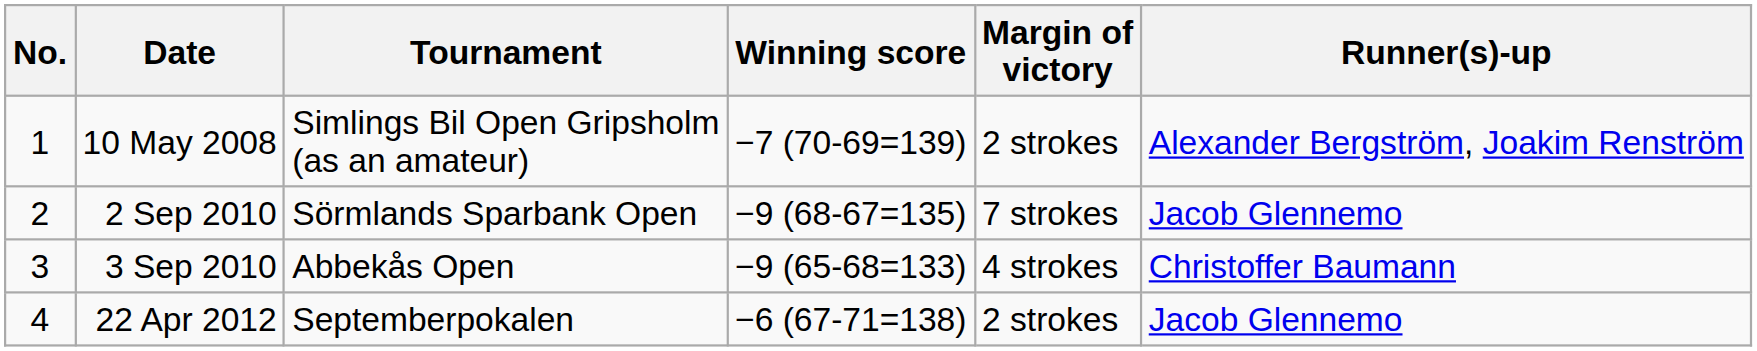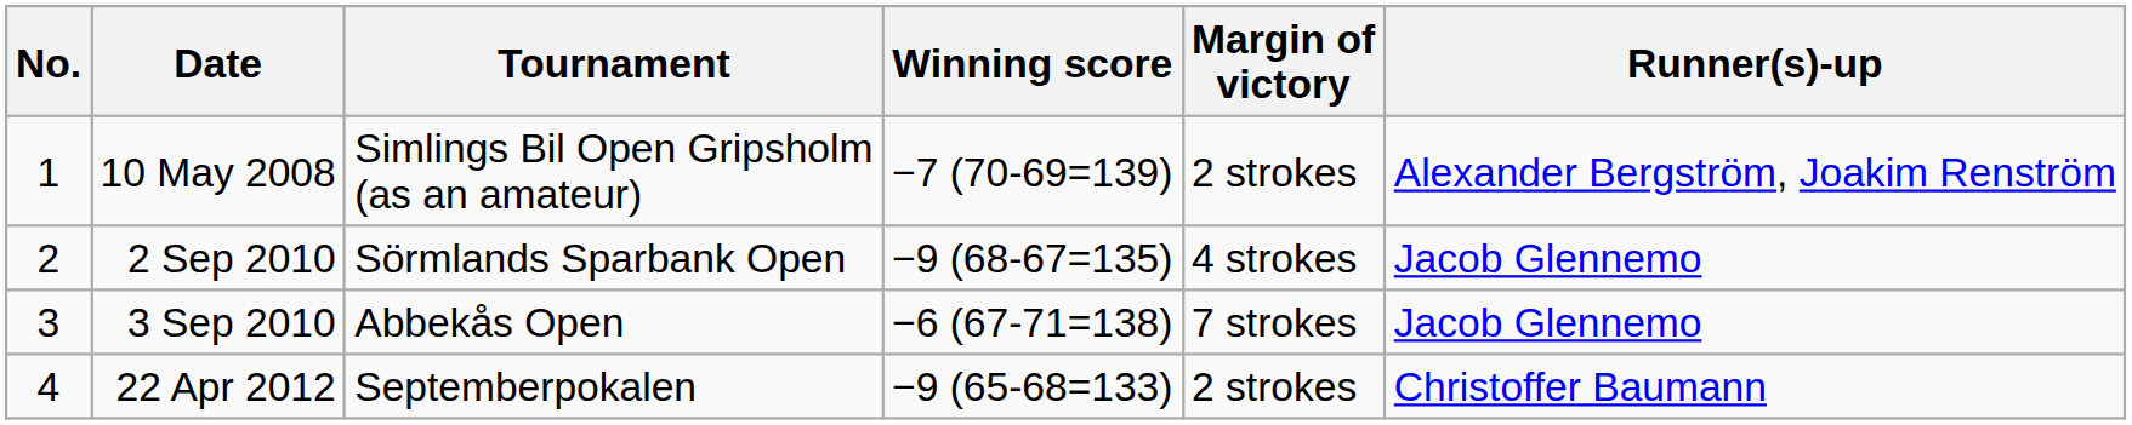 <table class="wikitable" style="font-size:95%;">
 <tr>
 <th>No.</th>
 <th>Date</th>
 <th>Tournament</th>
 <th>Winning score</th>
 <th>Margin of<br>victory</th>
 <th>Runner(s)-up</th>
 </tr>
 <tr>
 <td align=center>1</td>
 <td align=right>10 May 2008</td>
 <td>Simlings Bil Open Gripsholm<br>(as an amateur)</td>
 <td>−7 (70-69=139)</td>
 <td>2 strokes</td>
 <td> <a href='#'>Alexander Bergström</a>,  <a href='#'>Joakim Renström</a></td>
 </tr>
 <tr>
 <td align=center>2</td>
 <td align=right>2 Sep 2010</td>
 <td>Sörmlands Sparbank Open</td>
 <td>−9 (68-67=135)</td>
-<td>7 strokes</td>
+<td>4 strokes</td>
 <td> <a href='#'>Jacob Glennemo</a></td>
 </tr>
 <tr>
 <td align=center>3</td>
 <td align=right>3 Sep 2010</td>
 <td>Abbekås Open</td>
-<td>−9 (65-68=133)</td>
-<td>4 strokes</td>
-<td> <a href='#'>Christoffer Baumann</a></td>
+<td>−6 (67-71=138)</td>
+<td>7 strokes</td>
+<td> <a href='#'>Jacob Glennemo</a></td>
 </tr>
 <tr>
 <td align=center>4</td>
 <td align=right>22 Apr 2012</td>
 <td>Septemberpokalen</td>
-<td>−6 (67-71=138)</td>
+<td>−9 (65-68=133)</td>
 <td>2 strokes</td>
-<td> <a href='#'>Jacob Glennemo</a></td>
+<td> <a href='#'>Christoffer Baumann</a></td>
 </tr>
 </table>
